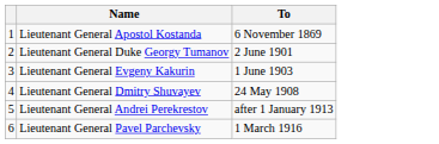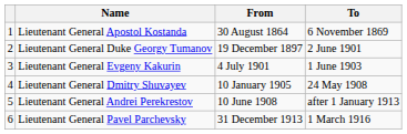 <table class=wikitable>
 <tr>
 <th></th>
 <th>Name</th>
+<th>From</th>
 <th>To</th>
 </tr>
 <tr>
 <td>1</td>
 <td>Lieutenant General <a href='#'>Apostol Kostanda</a></td>
+<td>30 August 1864</td>
 <td>6 November 1869</td>
 </tr>
 <tr>
 <td>2</td>
 <td>Lieutenant General Duke <a href='#'>Georgy Tumanov</a></td>
+<td>19 December 1897</td>
 <td>2 June 1901</td>
 </tr>
 <tr>
 <td>3</td>
 <td>Lieutenant General <a href='#'>Evgeny Kakurin</a></td>
+<td>4 July 1901</td>
 <td>1 June 1903</td>
 </tr>
 <tr>
 <td>4</td>
 <td>Lieutenant General <a href='#'>Dmitry Shuvayev</a></td>
+<td>10 January 1905</td>
 <td>24 May 1908</td>
 </tr>
 <tr>
 <td>5</td>
 <td>Lieutenant General <a href='#'>Andrei Perekrestov</a></td>
+<td>10 June 1908</td>
 <td>after 1 January 1913</td>
 </tr>
 <tr>
 <td>6</td>
 <td>Lieutenant General <a href='#'>Pavel Parchevsky</a></td>
+<td>31 December 1913</td>
 <td>1 March 1916</td>
 </tr>
 </table>
